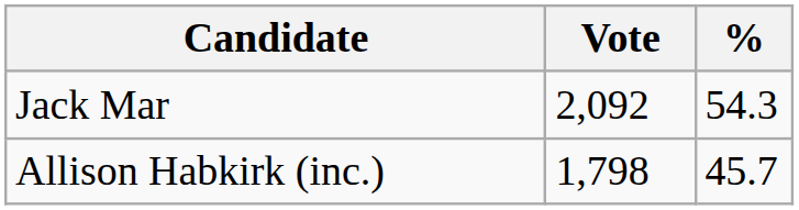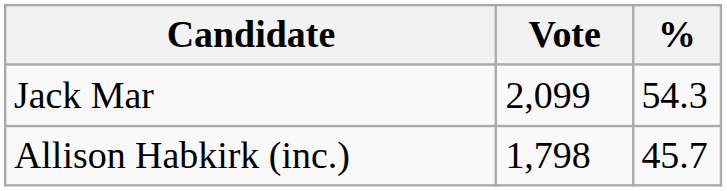 <table class="wikitable">
 <tr>
 <th bgcolor="#DDDDFF" width="200px">Candidate</th>
 <th bgcolor="#DDDDFF" width="50px">Vote</th>
 <th bgcolor="#DDDDFF" width="30px">%</th>
 </tr>
 <tr>
 <td>Jack Mar</td>
-<td>2,092</td>
+<td>2,099</td>
 <td>54.3</td>
 </tr>
 <tr>
 <td>Allison Habkirk (inc.)</td>
 <td>1,798</td>
 <td>45.7</td>
 </tr>
 </table>
